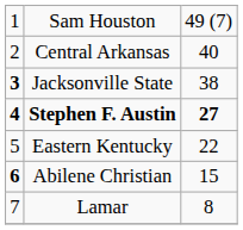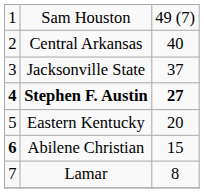 <table class="wikitable">
 <tr align="center">
 <td>1</td>
 <td>Sam Houston</td>
 <td>49 (7)</td>
 </tr>
 <tr align="center">
 <td>2</td>
 <td>Central Arkansas</td>
 <td>40</td>
 </tr>
 <tr align="center">
-<td><strong>3</strong></td>
+<td>3</td>
 <td>Jacksonville State</td>
-<td>38</td>
+<td>37</td>
 </tr>
 <tr align="center">
 <td><strong>4</strong></td>
 <td><strong>Stephen F. Austin</strong></td>
 <td><strong>27</strong></td>
 </tr>
 <tr align="center">
 <td>5</td>
 <td>Eastern Kentucky</td>
-<td>22</td>
+<td>20</td>
 </tr>
 <tr align="center">
 <td><strong>6</strong></td>
 <td>Abilene Christian</td>
 <td>15</td>
 </tr>
 <tr align="center">
 <td>7</td>
 <td>Lamar</td>
 <td>8</td>
 </tr>
 <tr align="center">
 </tr>
 </table>
